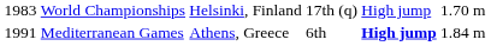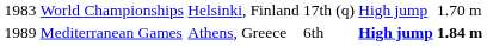 <table>
 <tr>
 <td>1983</td>
 <td><a href='#'>World Championships</a></td>
 <td><a href='#'>Helsinki</a>, Finland</td>
 <td>17th (q)</td>
 <td><a href='#'>High jump</a></td>
 <td>1.70 m</td>
 </tr>
 <tr>
-<td>1991</td>
+<td>1989</td>
 <td><a href='#'>Mediterranean Games</a></td>
 <td><a href='#'>Athens</a>, Greece</td>
 <td>6th</td>
 <td><strong><a href='#'>High jump</a></strong></td>
-<td>1.84 m</td>
+<td><strong>1.84 m</strong></td>
 </tr>
 </table>
